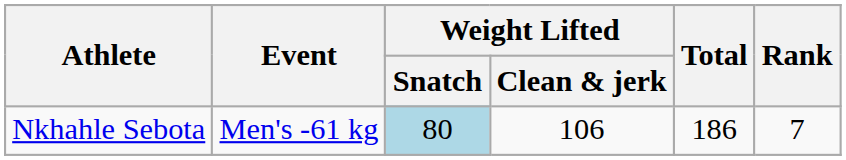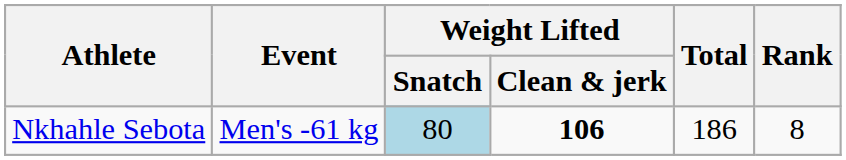 <table class=wikitable style="text-align:center; font-size:90%">
 <tr>
 <th rowspan="2">Athlete</th>
 <th rowspan="2">Event</th>
 <th colspan="2">Weight Lifted</th>
 <th rowspan="2">Total</th>
 <th rowspan="2">Rank</th>
 </tr>
 <tr>
 <th>Snatch</th>
 <th>Clean & jerk</th>
 </tr>
 <tr>
 <td align=left><a href='#'>Nkhahle Sebota</a></td>
 <td align=left><a href='#'>Men's -61 kg</a></td>
 <td style="background: lightblue;">80</td>
-<td>106</td>
+<td><strong>106</strong></td>
 <td>186</td>
-<td>7</td>
+<td>8</td>
 </tr>
 </table>
